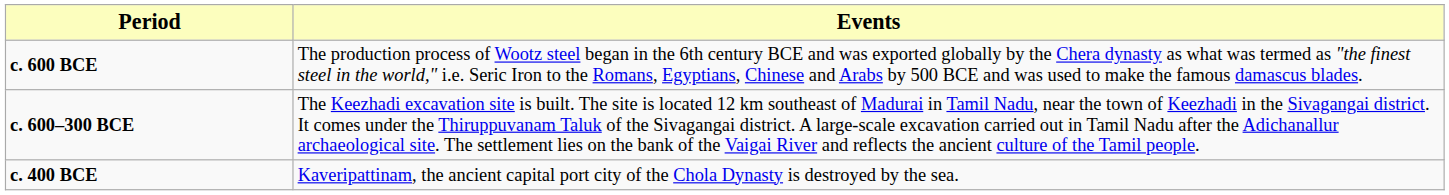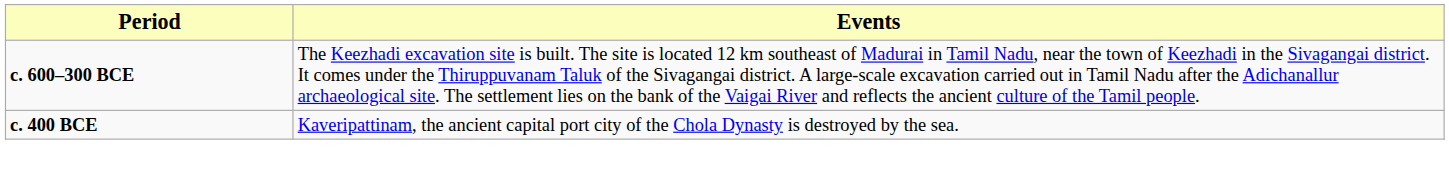 <table class="wikitable" style="text-align:left; margin: auto; width:99%">
 <tr>
 <th scope="row" style="width: 20%; text-align:center; font-size:120%; background:#fcfebe; color:#000000;">Period</th>
 <th scope="row" style="text-align:center; font-size:120%; background:#fcfebe; color:#000000;">Events</th>
-</tr>
-<tr>
-<td><strong>c. 600 BCE</strong></td>
-<td>The production process of <a href='#'>Wootz steel</a> began in the 6th century BCE and was exported globally by the <a href='#'>Chera dynasty</a> as what was termed as <em>"the finest steel in the world,"</em> i.e. Seric Iron to the <a href='#'>Romans</a>, <a href='#'>Egyptians</a>, <a href='#'>Chinese</a> and <a href='#'>Arabs</a> by 500 BCE and was used to make the famous <a href='#'>damascus blades</a>.</td>
 </tr>
 <tr>
 <td><strong>c. 600–300 BCE</strong></td>
 <td>The <a href='#'>Keezhadi excavation site</a> is built. The site is located 12 km southeast of <a href='#'>Madurai</a> in <a href='#'>Tamil Nadu</a>, near the town of <a href='#'>Keezhadi</a> in the <a href='#'>Sivagangai district</a>. It comes under the <a href='#'>Thiruppuvanam Taluk</a> of the Sivagangai district. A large-scale excavation carried out in Tamil Nadu after the <a href='#'>Adichanallur archaeological site</a>. The settlement lies on the bank of the <a href='#'>Vaigai River</a> and reflects the ancient <a href='#'>culture of the Tamil people</a>.</td>
 </tr>
 <tr>
 <td><strong>c. 400 BCE</strong></td>
 <td><a href='#'>Kaveripattinam</a>, the ancient capital port city of the <a href='#'>Chola Dynasty</a> is destroyed by the sea.</td>
 </tr>
 </table>
